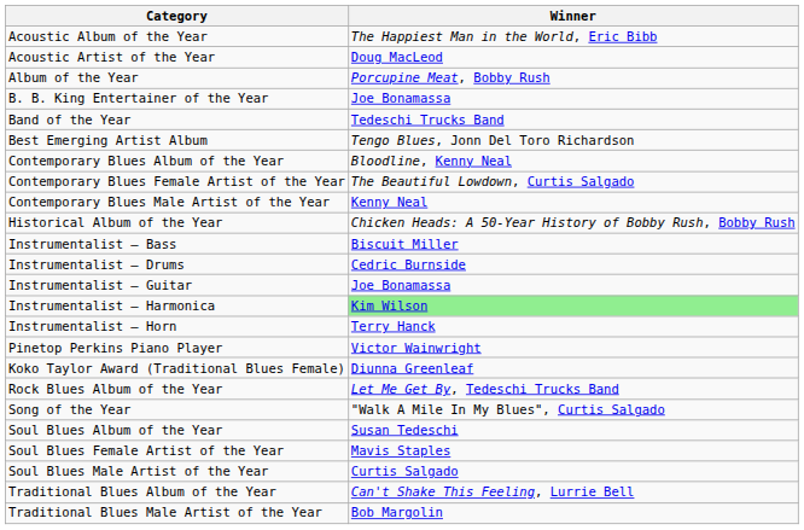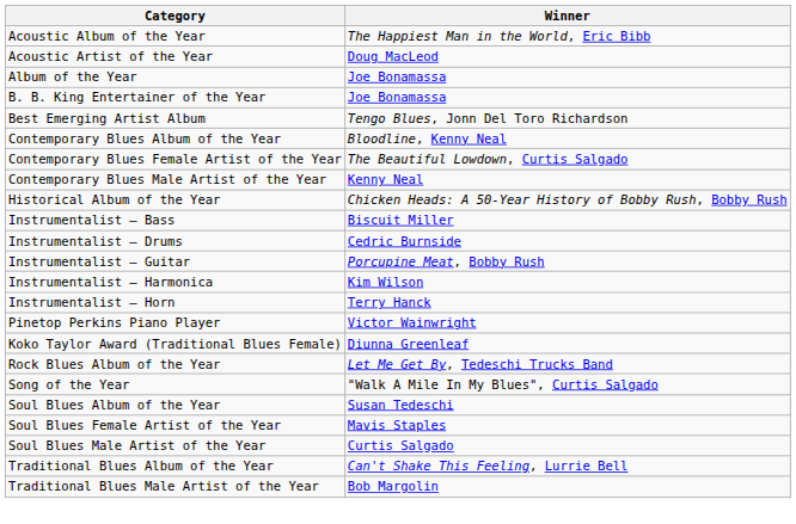 <table class="wikitable">
 <tr>
 <th>Category</th>
 <th>Winner</th>
 </tr>
 <tr>
 <td>Acoustic Album of the Year</td>
 <td><em>The Happiest Man in the World</em>, <a href='#'>Eric Bibb</a></td>
 </tr>
 <tr>
 <td>Acoustic Artist of the Year</td>
 <td><a href='#'>Doug MacLeod</a></td>
 </tr>
 <tr>
 <td>Album of the Year</td>
-<td><em><a href='#'>Porcupine Meat</a></em>, <a href='#'>Bobby Rush</a></td>
+<td><a href='#'>Joe Bonamassa</a></td>
 </tr>
 <tr>
 <td>B. B. King Entertainer of the Year</td>
 <td><a href='#'>Joe Bonamassa</a></td>
-</tr>
-<tr>
-<td>Band of the Year</td>
-<td><a href='#'>Tedeschi Trucks Band</a></td>
 </tr>
 <tr>
 <td>Best Emerging Artist Album</td>
 <td><em>Tengo Blues</em>, Jonn Del Toro Richardson</td>
 </tr>
 <tr>
 <td>Contemporary Blues Album of the Year</td>
 <td><em>Bloodline</em>, <a href='#'>Kenny Neal</a></td>
 </tr>
 <tr>
 <td>Contemporary Blues Female Artist of the Year</td>
 <td><em>The Beautiful Lowdown</em>, <a href='#'>Curtis Salgado</a></td>
 </tr>
 <tr>
 <td>Contemporary Blues Male Artist of the Year</td>
 <td><a href='#'>Kenny Neal</a></td>
 </tr>
 <tr>
 <td>Historical Album of the Year</td>
 <td><em> Chicken Heads: A 50-Year History of Bobby Rush</em>, <a href='#'>Bobby Rush</a></td>
 </tr>
 <tr>
 <td>Instrumentalist – Bass</td>
 <td><a href='#'>Biscuit Miller</a></td>
 </tr>
 <tr>
 <td>Instrumentalist – Drums</td>
 <td><a href='#'>Cedric Burnside</a></td>
 </tr>
 <tr>
 <td>Instrumentalist – Guitar</td>
-<td><a href='#'>Joe Bonamassa</a></td>
+<td><em><a href='#'>Porcupine Meat</a></em>, <a href='#'>Bobby Rush</a></td>
 </tr>
 <tr>
 <td>Instrumentalist – Harmonica</td>
-<td style="background: lightgreen;"><a href='#'>Kim Wilson</a></td>
+<td><a href='#'>Kim Wilson</a></td>
 </tr>
 <tr>
 <td>Instrumentalist – Horn</td>
 <td><a href='#'>Terry Hanck</a></td>
 </tr>
 <tr>
 <td>Pinetop Perkins Piano Player</td>
 <td><a href='#'>Victor Wainwright</a></td>
 </tr>
 <tr>
 <td>Koko Taylor Award (Traditional Blues Female)</td>
 <td><a href='#'>Diunna Greenleaf</a></td>
 </tr>
 <tr>
 <td>Rock Blues Album of the Year</td>
 <td><em><a href='#'>Let Me Get By</a></em>, <a href='#'>Tedeschi Trucks Band</a></td>
 </tr>
 <tr>
 <td>Song of the Year</td>
 <td>"Walk A Mile In My Blues", <a href='#'>Curtis Salgado</a></td>
 </tr>
 <tr>
 <td>Soul Blues Album of the Year</td>
 <td><a href='#'>Susan Tedeschi</a></td>
 </tr>
 <tr>
 <td>Soul Blues Female Artist of the Year</td>
 <td><a href='#'>Mavis Staples</a></td>
 </tr>
 <tr>
 <td>Soul Blues Male Artist of the Year</td>
 <td><a href='#'>Curtis Salgado</a></td>
 </tr>
 <tr>
 <td>Traditional Blues Album of the Year</td>
 <td><em><a href='#'>Can't Shake This Feeling</a></em>, <a href='#'>Lurrie Bell</a></td>
 </tr>
 <tr>
 <td>Traditional Blues Male Artist of the Year</td>
 <td><a href='#'>Bob Margolin</a></td>
 </tr>
 </table>
